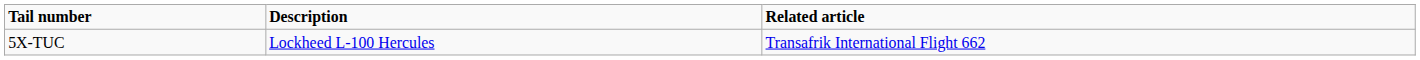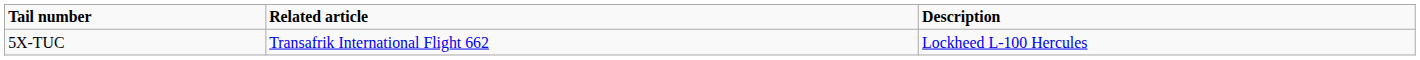 <table class="wikitable" width="90%">
 <tr>
 <td><strong>Tail number</strong></td>
+<td><strong>Related article</strong></td>
 <td><strong>Description</strong></td>
-<td><strong>Related article</strong></td>
 </tr>
 <tr>
 <td>5X-TUC</td>
+<td><a href='#'>Transafrik International Flight 662</a></td>
 <td><a href='#'>Lockheed L-100 Hercules</a></td>
-<td><a href='#'>Transafrik International Flight 662</a></td>
 </tr>
 </table>
